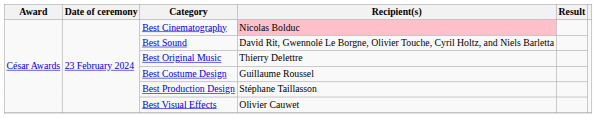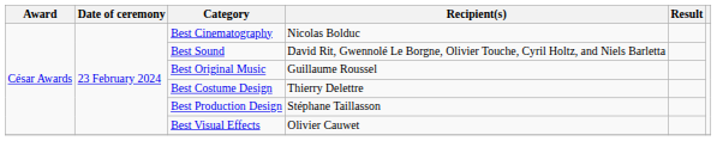 <table class="wikitable sortable plainrowheaders">
 <tr>
 <th scope="col">Award</th>
 <th scope="col">Date of ceremony</th>
 <th scope="col">Category</th>
 <th scope="col">Recipient(s)</th>
 <th scope="col">Result</th>
 <th scope="col" class="unsortable"></th>
 </tr>
 <tr>
 <td rowspan="6"><a href='#'>César Awards</a></td>
 <td rowspan="6"><a href='#'>23 February 2024</a></td>
 <td><a href='#'>Best Cinematography</a></td>
-<td style="background: pink;">Nicolas Bolduc</td>
+<td>Nicolas Bolduc</td>
 <td></td>
 <td rowspan="6" align="center"></td>
 </tr>
 <tr>
 <td><a href='#'>Best Sound</a></td>
 <td>David Rit, Gwennolé Le Borgne, Olivier Touche, Cyril Holtz, and Niels Barletta</td>
 <td></td>
 </tr>
 <tr>
 <td><a href='#'>Best Original Music</a></td>
-<td>Thierry Delettre</td>
+<td>Guillaume Roussel</td>
 <td></td>
 </tr>
 <tr>
 <td><a href='#'>Best Costume Design</a></td>
-<td>Guillaume Roussel</td>
+<td>Thierry Delettre</td>
 <td></td>
 </tr>
 <tr>
 <td><a href='#'>Best Production Design</a></td>
 <td>Stéphane Taillasson</td>
 <td></td>
 </tr>
 <tr>
 <td><a href='#'>Best Visual Effects</a></td>
 <td>Olivier Cauwet</td>
 <td></td>
 </tr>
 <tr>
 </tr>
 </table>
